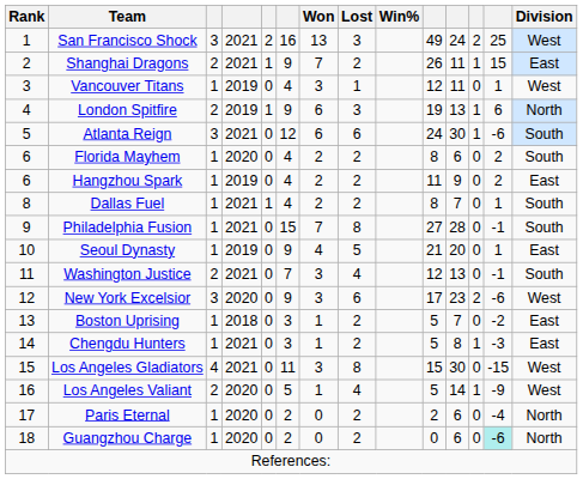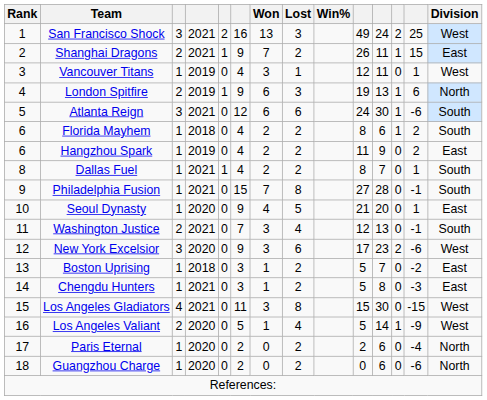 <table class="wikitable sortable" style="text-align:center;">
 <tr>
 <th>Rank</th>
 <th>Team</th>
 <th></th>
 <th></th>
 <th></th>
 <th></th>
 <th>Won</th>
 <th>Lost</th>
 <th>Win%</th>
 <th></th>
 <th></th>
 <th></th>
 <th></th>
 <th>Division</th>
 </tr>
 <tr>
 <td>1</td>
 <td><a href='#'>San Francisco Shock</a></td>
 <td>3</td>
 <td>2021</td>
 <td>2</td>
 <td>16</td>
 <td>13</td>
 <td>3</td>
 <td></td>
 <td>49</td>
 <td>24</td>
 <td>2</td>
 <td>25</td>
 <td bgcolor="D0E7FF">West</td>
 </tr>
 <tr>
 <td>2</td>
 <td><a href='#'>Shanghai Dragons</a></td>
 <td>2</td>
 <td>2021</td>
 <td>1</td>
 <td>9</td>
 <td>7</td>
 <td>2</td>
 <td></td>
 <td>26</td>
 <td>11</td>
 <td>1</td>
 <td>15</td>
 <td bgcolor="D0E7FF">East</td>
 </tr>
 <tr>
 <td>3</td>
 <td><a href='#'>Vancouver Titans</a></td>
 <td>1</td>
 <td>2019</td>
 <td>0</td>
 <td>4</td>
 <td>3</td>
 <td>1</td>
 <td></td>
 <td>12</td>
 <td>11</td>
 <td>0</td>
 <td>1</td>
 <td>West</td>
 </tr>
 <tr>
 <td>4</td>
 <td><a href='#'>London Spitfire</a></td>
 <td>2</td>
 <td>2019</td>
 <td>1</td>
 <td>9</td>
 <td>6</td>
 <td>3</td>
 <td></td>
 <td>19</td>
 <td>13</td>
 <td>1</td>
 <td>6</td>
 <td bgcolor="D0E7FF">North</td>
 </tr>
 <tr>
 <td>5</td>
 <td><a href='#'>Atlanta Reign</a></td>
 <td>3</td>
 <td>2021</td>
 <td>0</td>
 <td>12</td>
 <td>6</td>
 <td>6</td>
 <td></td>
 <td>24</td>
 <td>30</td>
 <td>1</td>
 <td>-6</td>
 <td bgcolor="D0E7FF">South</td>
 </tr>
 <tr>
 <td>6</td>
 <td><a href='#'>Florida Mayhem</a></td>
 <td>1</td>
-<td>2020</td>
+<td>2018</td>
 <td>0</td>
 <td>4</td>
 <td>2</td>
 <td>2</td>
 <td></td>
 <td>8</td>
 <td>6</td>
-<td>0</td>
+<td>1</td>
 <td>2</td>
 <td>South</td>
 </tr>
 <tr>
 <td>6</td>
 <td><a href='#'>Hangzhou Spark</a></td>
 <td>1</td>
 <td>2019</td>
 <td>0</td>
 <td>4</td>
 <td>2</td>
 <td>2</td>
 <td></td>
 <td>11</td>
 <td>9</td>
 <td>0</td>
 <td>2</td>
 <td>East</td>
 </tr>
 <tr>
 <td>8</td>
 <td><a href='#'>Dallas Fuel</a></td>
 <td>1</td>
 <td>2021</td>
 <td>1</td>
 <td>4</td>
 <td>2</td>
 <td>2</td>
 <td></td>
 <td>8</td>
 <td>7</td>
 <td>0</td>
 <td>1</td>
 <td>South</td>
 </tr>
 <tr>
 <td>9</td>
 <td><a href='#'>Philadelphia Fusion</a></td>
 <td>1</td>
 <td>2021</td>
 <td>0</td>
 <td>15</td>
 <td>7</td>
 <td>8</td>
 <td></td>
 <td>27</td>
 <td>28</td>
 <td>0</td>
 <td>-1</td>
 <td>South</td>
 </tr>
 <tr>
 <td>10</td>
 <td><a href='#'>Seoul Dynasty</a></td>
 <td>1</td>
-<td>2019</td>
+<td>2020</td>
 <td>0</td>
 <td>9</td>
 <td>4</td>
 <td>5</td>
 <td></td>
 <td>21</td>
 <td>20</td>
 <td>0</td>
 <td>1</td>
 <td>East</td>
 </tr>
 <tr>
 <td>11</td>
 <td><a href='#'>Washington Justice</a></td>
 <td>2</td>
 <td>2021</td>
 <td>0</td>
 <td>7</td>
 <td>3</td>
 <td>4</td>
 <td></td>
 <td>12</td>
 <td>13</td>
 <td>0</td>
 <td>-1</td>
 <td>South</td>
 </tr>
 <tr>
 <td>12</td>
 <td><a href='#'>New York Excelsior</a></td>
 <td>3</td>
 <td>2020</td>
 <td>0</td>
 <td>9</td>
 <td>3</td>
 <td>6</td>
 <td></td>
 <td>17</td>
 <td>23</td>
 <td>2</td>
 <td>-6</td>
 <td>West</td>
 </tr>
 <tr>
 <td>13</td>
 <td><a href='#'>Boston Uprising</a></td>
 <td>1</td>
 <td>2018</td>
 <td>0</td>
 <td>3</td>
 <td>1</td>
 <td>2</td>
 <td></td>
 <td>5</td>
 <td>7</td>
 <td>0</td>
 <td>-2</td>
 <td>East</td>
 </tr>
 <tr>
 <td>14</td>
 <td><a href='#'>Chengdu Hunters</a></td>
 <td>1</td>
 <td>2021</td>
 <td>0</td>
 <td>3</td>
 <td>1</td>
 <td>2</td>
 <td></td>
 <td>5</td>
 <td>8</td>
-<td>1</td>
+<td>0</td>
 <td>-3</td>
 <td>East</td>
 </tr>
 <tr>
 <td>15</td>
 <td><a href='#'>Los Angeles Gladiators</a></td>
 <td>4</td>
 <td>2021</td>
 <td>0</td>
 <td>11</td>
 <td>3</td>
 <td>8</td>
 <td></td>
 <td>15</td>
 <td>30</td>
 <td>0</td>
 <td>-15</td>
 <td>West</td>
 </tr>
 <tr>
 <td>16</td>
 <td><a href='#'>Los Angeles Valiant</a></td>
 <td>2</td>
 <td>2020</td>
 <td>0</td>
 <td>5</td>
 <td>1</td>
 <td>4</td>
 <td></td>
 <td>5</td>
 <td>14</td>
 <td>1</td>
 <td>-9</td>
 <td>West</td>
 </tr>
 <tr>
 <td>17</td>
 <td><a href='#'>Paris Eternal</a></td>
 <td>1</td>
 <td>2020</td>
 <td>0</td>
 <td>2</td>
 <td>0</td>
 <td>2</td>
 <td></td>
 <td>2</td>
 <td>6</td>
 <td>0</td>
 <td>-4</td>
 <td>North</td>
 </tr>
 <tr>
 <td>18</td>
 <td><a href='#'>Guangzhou Charge</a></td>
 <td>1</td>
 <td>2020</td>
 <td>0</td>
 <td>2</td>
 <td>0</td>
 <td>2</td>
 <td></td>
 <td>0</td>
 <td>6</td>
 <td>0</td>
-<td style="background: paleturquoise;">-6</td>
+<td>-6</td>
 <td>North</td>
 </tr>
 <tr class="sortbottom">
 <td colspan="14">References:</td>
 </tr>
 </table>
